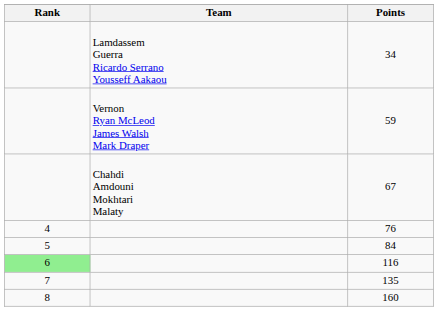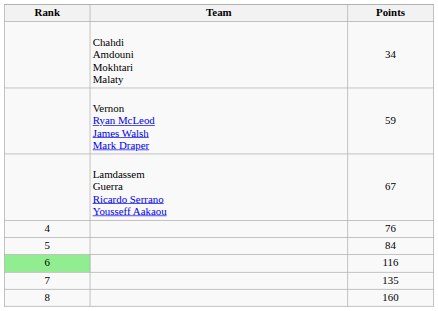 <table class="wikitable" width=50%>
 <tr>
 </tr>
 <tr>
 <th width=10%>Rank</th>
 <th width=30%>Team</th>
 <th width=10%>Points</th>
 </tr>
 <tr align="center">
 <td></td>
-<td align="left"><br>Lamdassem<br>Guerra<br><a href='#'>Ricardo Serrano</a><br><a href='#'>Yousseff Aakaou</a></td>
+<td align="left"><br>Chahdi<br>Amdouni<br>Mokhtari<br>Malaty</td>
 <td>34</td>
 </tr>
 <tr align="center">
 <td></td>
 <td align="left"><br>Vernon<br><a href='#'>Ryan McLeod</a><br><a href='#'>James Walsh</a><br><a href='#'>Mark Draper</a></td>
 <td>59</td>
 </tr>
 <tr align="center">
 <td></td>
-<td align="left"><br>Chahdi<br>Amdouni<br>Mokhtari<br>Malaty</td>
+<td align="left"><br>Lamdassem<br>Guerra<br><a href='#'>Ricardo Serrano</a><br><a href='#'>Yousseff Aakaou</a></td>
 <td>67</td>
 </tr>
 <tr align="center">
 <td>4</td>
 <td align="left"></td>
 <td>76</td>
 </tr>
 <tr align="center">
 <td>5</td>
 <td align="left"></td>
 <td>84</td>
 </tr>
 <tr align="center">
 <td style="background: lightgreen;">6</td>
 <td align="left"></td>
 <td>116</td>
 </tr>
 <tr align="center">
 <td>7</td>
 <td align="left"></td>
 <td>135</td>
 </tr>
 <tr align="center">
 <td>8</td>
 <td align="left"></td>
 <td>160</td>
 </tr>
 </table>
